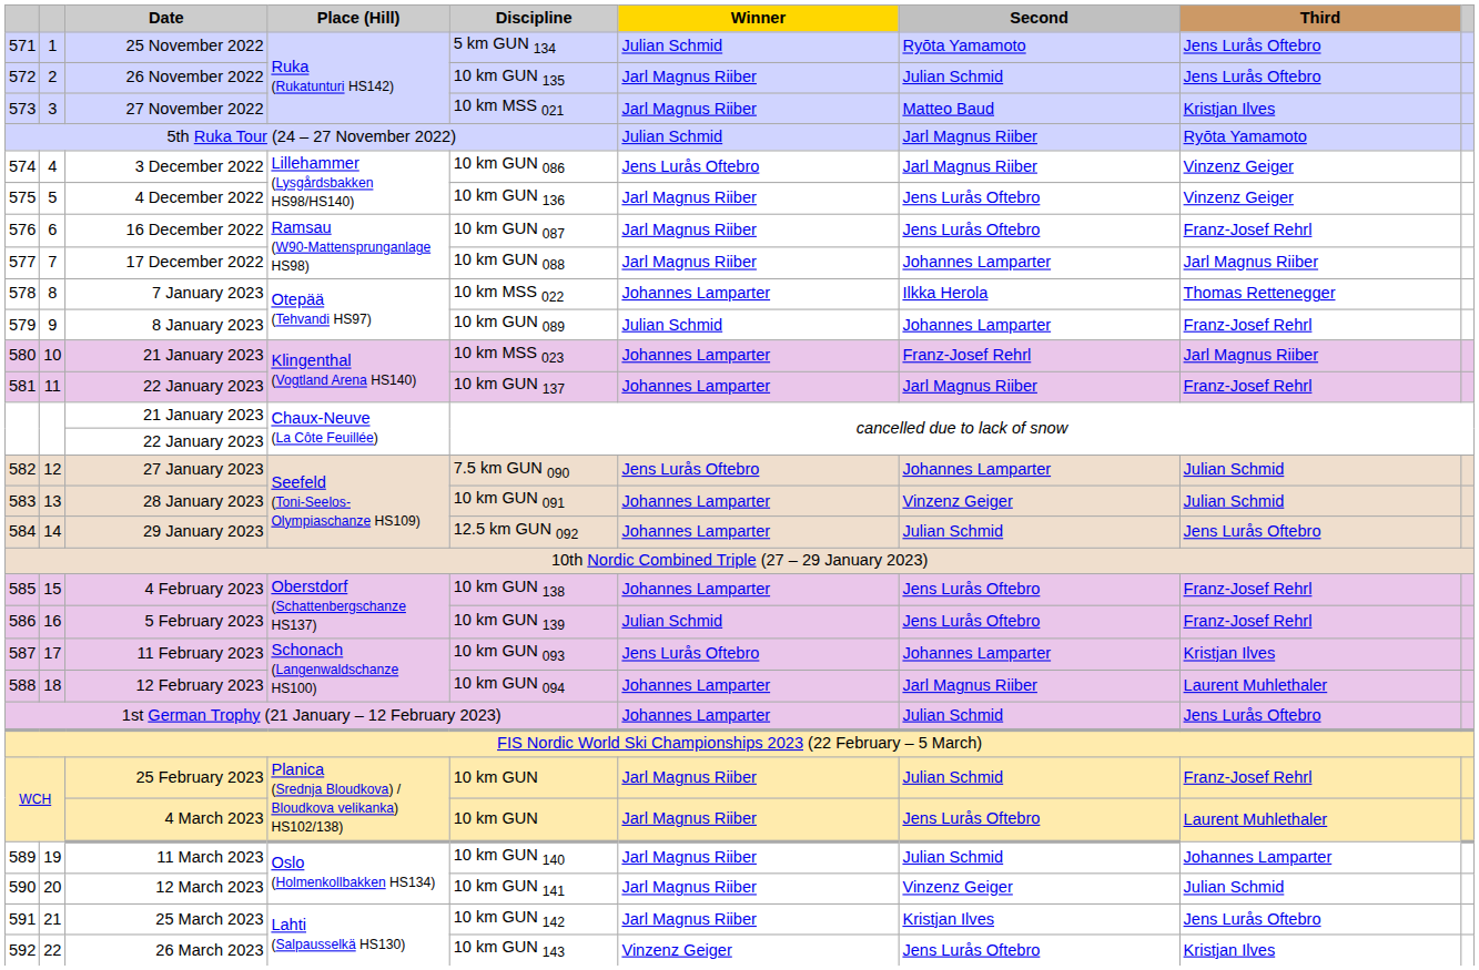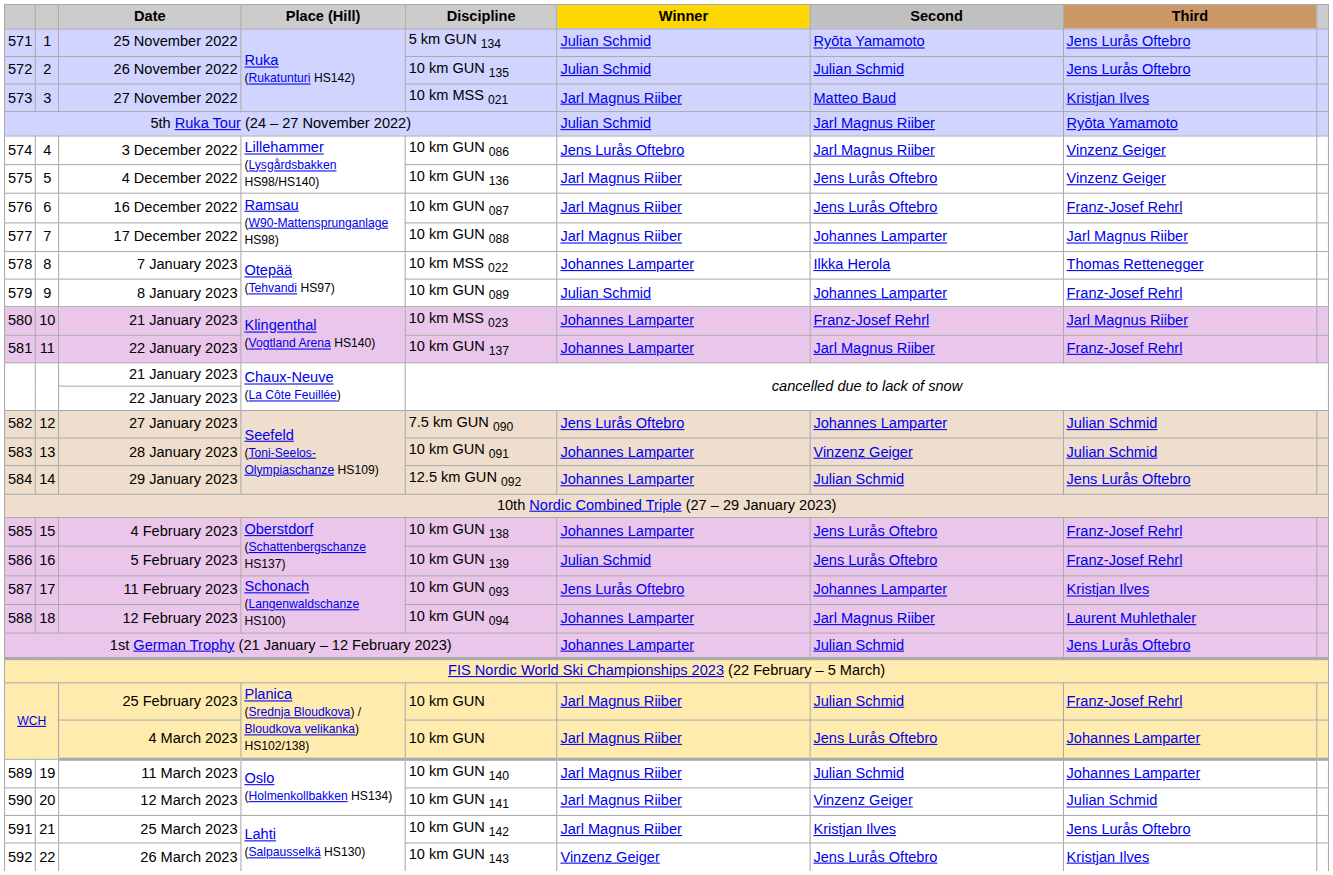 <table class="wikitable plainrowheaders" style="background:#fff; font-size:86%; line-height:16px; border:grey solid 1px; border-collapse:collapse;">
 <tr>
 <th scope="col" style="background:#ccc; width=10 px;"></th>
 <th scope="col" style="background:#ccc; width=10 px;"></th>
 <th scope="col" style="background:#ccc; width:170px;">Date</th>
 <th scope="col" style="background:#ccc; width:150px;">Place (Hill)</th>
 <th scope="col" style="background:#ccc; width:140px;">Discipline</th>
 <th scope="col" style="background:gold; width:240px;">Winner</th>
 <th scope="col" style="background:silver; width:240px;">Second</th>
 <th scope="col" style="background:#c96; width:240px;">Third</th>
 <th scope="col" style="background:#ccc; width:5px;"></th>
 </tr>
 <tr bgcolor="#D0D4FF">
 <td align="center">571</td>
 <td align="center">1</td>
 <td align="right">25 November 2022</td>
 <td rowspan="3"> <a href='#'>Ruka</a><br><small>(<a href='#'>Rukatunturi</a> HS142)</small></td>
 <td>5 km GUN <sub>134</sub></td>
 <td> <a href='#'>Julian Schmid</a></td>
 <td> <a href='#'>Ryōta Yamamoto</a></td>
 <td> <a href='#'>Jens Lurås Oftebro</a></td>
 <td></td>
 </tr>
 <tr bgcolor="#D0D4FF">
 <td align="center">572</td>
 <td align="center">2</td>
 <td align="right">26 November 2022</td>
 <td>10 km GUN <sub>135</sub></td>
-<td> <a href='#'>Jarl Magnus Riiber</a></td>
+<td> <a href='#'>Julian Schmid</a></td>
 <td> <a href='#'>Julian Schmid</a></td>
 <td> <a href='#'>Jens Lurås Oftebro</a></td>
 <td></td>
 </tr>
 <tr bgcolor="#D0D4FF">
 <td align="center">573</td>
 <td align="center">3</td>
 <td align="right">27 November 2022</td>
 <td>10 km MSS <sub>021</sub></td>
 <td> <a href='#'>Jarl Magnus Riiber</a></td>
 <td> <a href='#'>Matteo Baud</a></td>
 <td> <a href='#'>Kristjan Ilves</a></td>
 <td></td>
 </tr>
 <tr bgcolor="#D0D4FF">
 <td colspan="5" align="center">5th <a href='#'>Ruka Tour</a> (24 – 27 November 2022)</td>
 <td> <a href='#'>Julian Schmid</a></td>
 <td> <a href='#'>Jarl Magnus Riiber</a></td>
 <td> <a href='#'>Ryōta Yamamoto</a></td>
 <td></td>
 </tr>
 <tr>
 <td align="center">574</td>
 <td align="center">4</td>
 <td align="right">3 December 2022</td>
 <td rowspan=2> <a href='#'>Lillehammer</a><br><small>(<a href='#'>Lysgårdsbakken</a> HS98/HS140)</small></td>
 <td>10 km GUN <sub>086</sub></td>
 <td> <a href='#'>Jens Lurås Oftebro</a></td>
 <td> <a href='#'>Jarl Magnus Riiber</a></td>
 <td> <a href='#'>Vinzenz Geiger</a></td>
 <td></td>
 </tr>
 <tr>
 <td align="center">575</td>
 <td align="center">5</td>
 <td align="right">4 December 2022</td>
 <td>10 km GUN <sub>136</sub></td>
 <td> <a href='#'>Jarl Magnus Riiber</a></td>
 <td> <a href='#'>Jens Lurås Oftebro</a></td>
 <td> <a href='#'>Vinzenz Geiger</a></td>
 <td></td>
 </tr>
 <tr>
 <td align="center">576</td>
 <td align="center">6</td>
 <td align="right">16 December 2022</td>
 <td rowspan=2> <a href='#'>Ramsau</a><br><small>(<a href='#'>W90-Mattensprunganlage</a> HS98)</small></td>
 <td>10 km GUN <sub>087</sub></td>
 <td> <a href='#'>Jarl Magnus Riiber</a></td>
 <td> <a href='#'>Jens Lurås Oftebro</a></td>
 <td> <a href='#'>Franz-Josef Rehrl</a></td>
 <td></td>
 </tr>
 <tr>
 <td align="center">577</td>
 <td align="center">7</td>
 <td align="right">17 December 2022</td>
 <td>10 km GUN <sub>088</sub></td>
 <td> <a href='#'>Jarl Magnus Riiber</a></td>
 <td> <a href='#'>Johannes Lamparter</a></td>
 <td> <a href='#'>Jarl Magnus Riiber</a></td>
 <td></td>
 </tr>
 <tr>
 <td align="center">578</td>
 <td align="center">8</td>
 <td align="right">7 January 2023</td>
 <td rowspan="2"> <a href='#'>Otepää</a><br><small>(<a href='#'>Tehvandi</a> HS97)</small></td>
 <td>10 km MSS <sub>022</sub></td>
 <td> <a href='#'>Johannes Lamparter</a></td>
 <td> <a href='#'>Ilkka Herola</a></td>
 <td> <a href='#'>Thomas Rettenegger</a></td>
 <td></td>
 </tr>
 <tr>
 <td align="center">579</td>
 <td align="center">9</td>
 <td align="right">8 January 2023</td>
 <td>10 km GUN <sub>089</sub></td>
 <td> <a href='#'>Julian Schmid</a></td>
 <td> <a href='#'>Johannes Lamparter</a></td>
 <td> <a href='#'>Franz-Josef Rehrl</a></td>
 <td></td>
 </tr>
 <tr bgcolor=#eac6ea>
 <td align="center">580</td>
 <td align="center">10</td>
 <td align="right">21 January 2023</td>
 <td rowspan="2"> <a href='#'>Klingenthal</a><br><small>(<a href='#'>Vogtland Arena</a> HS140)</small></td>
 <td>10 km MSS <sub>023</sub></td>
 <td> <a href='#'>Johannes Lamparter</a></td>
 <td> <a href='#'>Franz-Josef Rehrl</a></td>
 <td> <a href='#'>Jarl Magnus Riiber</a></td>
 <td></td>
 </tr>
 <tr bgcolor=#eac6ea>
 <td align="center">581</td>
 <td align="center">11</td>
 <td align="right">22 January 2023</td>
 <td>10 km GUN <sub>137</sub></td>
 <td> <a href='#'>Johannes Lamparter</a></td>
 <td> <a href='#'>Jarl Magnus Riiber</a></td>
 <td> <a href='#'>Franz-Josef Rehrl</a></td>
 <td></td>
 </tr>
 <tr>
 <td rowspan="2"></td>
 <td rowspan="2"></td>
 <td align="right">21 January 2023</td>
 <td rowspan="2"> <a href='#'>Chaux-Neuve</a><br><small>(<a href='#'>La Côte Feuillée</a>)</small></td>
 <td colspan="5" rowspan="2" align="center"><em>cancelled due to lack of snow</em></td>
 </tr>
 <tr>
 <td align="right">22 January 2023</td>
 </tr>
 <tr bgcolor="#EFDECD">
 <td align="center">582</td>
 <td align="center">12</td>
 <td align="right">27 January 2023</td>
 <td rowspan=3> <a href='#'>Seefeld</a><br><small>(<a href='#'>Toni-Seelos-Olympiaschanze</a> HS109)</small></td>
 <td>7.5 km GUN <sub>090</sub></td>
 <td> <a href='#'>Jens Lurås Oftebro</a></td>
 <td> <a href='#'>Johannes Lamparter</a></td>
 <td> <a href='#'>Julian Schmid</a></td>
 <td></td>
 </tr>
 <tr bgcolor="#EFDECD">
 <td align="center">583</td>
 <td align="center">13</td>
 <td align="right">28 January 2023</td>
 <td>10 km GUN <sub>091</sub></td>
 <td> <a href='#'>Johannes Lamparter</a></td>
 <td> <a href='#'>Vinzenz Geiger</a></td>
 <td> <a href='#'>Julian Schmid</a></td>
 <td></td>
 </tr>
 <tr bgcolor="#EFDECD">
 <td align="center">584</td>
 <td align="center">14</td>
 <td align="right">29 January 2023</td>
 <td>12.5 km GUN <sub>092</sub></td>
 <td> <a href='#'>Johannes Lamparter</a></td>
 <td> <a href='#'>Julian Schmid</a></td>
 <td> <a href='#'>Jens Lurås Oftebro</a></td>
 <td></td>
 </tr>
 <tr bgcolor="#EFDECD">
 <td colspan="9" align="center">10th <a href='#'>Nordic Combined Triple</a> (27 – 29 January 2023)</td>
 </tr>
 <tr bgcolor=#eac6ea>
 <td align=center>585</td>
 <td align=center>15</td>
 <td align=right>4 February 2023</td>
 <td rowspan="2"> <a href='#'>Oberstdorf</a><br><small>(<a href='#'>Schattenbergschanze</a> HS137)</small></td>
 <td>10 km GUN <sub>138</sub></td>
 <td> <a href='#'>Johannes Lamparter</a></td>
 <td> <a href='#'>Jens Lurås Oftebro</a></td>
 <td> <a href='#'>Franz-Josef Rehrl</a></td>
 <td></td>
 </tr>
 <tr bgcolor=#eac6ea>
 <td align=center>586</td>
 <td align=center>16</td>
 <td align=right>5 February 2023</td>
 <td>10 km GUN <sub>139</sub></td>
 <td> <a href='#'>Julian Schmid</a></td>
 <td> <a href='#'>Jens Lurås Oftebro</a></td>
 <td> <a href='#'>Franz-Josef Rehrl</a></td>
 <td></td>
 </tr>
 <tr bgcolor=#eac6ea>
 <td align=center>587</td>
 <td align=center>17</td>
 <td align=right>11 February 2023</td>
 <td rowspan=2> <a href='#'>Schonach</a><br><small>(<a href='#'>Langenwaldschanze</a> HS100)</small></td>
 <td>10 km GUN <sub>093</sub></td>
 <td> <a href='#'>Jens Lurås Oftebro</a></td>
 <td> <a href='#'>Johannes Lamparter</a></td>
 <td> <a href='#'>Kristjan Ilves</a></td>
 <td></td>
 </tr>
 <tr bgcolor=#eac6ea>
 <td align=center>588</td>
 <td align=center>18</td>
 <td align=right>12 February 2023</td>
 <td>10 km GUN <sub>094</sub></td>
 <td> <a href='#'>Johannes Lamparter</a></td>
 <td> <a href='#'>Jarl Magnus Riiber</a></td>
 <td> <a href='#'>Laurent Muhlethaler</a></td>
 <td></td>
 </tr>
 <tr bgcolor=#eac6ea>
 <td colspan="5" align="center">1st <a href='#'>German Trophy</a> (21 January – 12 February 2023)</td>
 <td> <a href='#'>Johannes Lamparter</a></td>
 <td> <a href='#'>Julian Schmid</a></td>
 <td> <a href='#'>Jens Lurås Oftebro</a></td>
 <td></td>
 </tr>
 <tr style="background:#FFEBAD">
 <td align=center style="border-top-width:3px" colspan=9><a href='#'>FIS Nordic World Ski Championships 2023</a> (22 February – 5 March)</td>
 </tr>
 <tr style="background:#FFEBAD">
 <td colspan=2 rowspan=2 align="center" style=color:#696969 style="border-bottom-width:3px"><small><a href='#'>WCH</a></small></td>
 <td align="right">25 February 2023</td>
 <td rowspan=2 style="border-bottom-width:3px"> <a href='#'>Planica</a><br><small>(<a href='#'>Srednja Bloudkova</a>) / <a href='#'>Bloudkova velikanka</a>) HS102/138)</small></td>
 <td>10 km GUN</td>
 <td> <a href='#'>Jarl Magnus Riiber</a></td>
 <td> <a href='#'>Julian Schmid</a></td>
 <td> <a href='#'>Franz-Josef Rehrl</a></td>
 <td></td>
 </tr>
 <tr style="background:#FFEBAD">
 <td align="right" style="border-bottom-width:3px">4 March 2023</td>
 <td style="border-bottom-width:3px">10 km GUN</td>
 <td style="border-bottom-width:3px"> <a href='#'>Jarl Magnus Riiber</a></td>
 <td style="border-bottom-width:3px"> <a href='#'>Jens Lurås Oftebro</a></td>
-<td> <a href='#'>Laurent Muhlethaler</a></td>
+<td style="border-bottom-width:3px"> <a href='#'>Johannes Lamparter</a></td>
 <td style="border-bottom-width:3px"></td>
 </tr>
 <tr>
 <td align=center>589</td>
 <td align=center>19</td>
 <td align=right>11 March 2023</td>
 <td rowspan=2> <a href='#'>Oslo</a><br><small>(<a href='#'>Holmenkollbakken</a> HS134)</small></td>
 <td>10 km GUN <sub>140</sub></td>
 <td> <a href='#'>Jarl Magnus Riiber</a></td>
 <td> <a href='#'>Julian Schmid</a></td>
 <td> <a href='#'>Johannes Lamparter</a></td>
 <td></td>
 </tr>
 <tr>
 <td align=center>590</td>
 <td align=center>20</td>
 <td align=right>12 March 2023</td>
 <td>10 km GUN <sub>141</sub></td>
 <td> <a href='#'>Jarl Magnus Riiber</a></td>
 <td> <a href='#'>Vinzenz Geiger</a></td>
 <td> <a href='#'>Julian Schmid</a></td>
 <td></td>
 </tr>
 <tr>
 <td align=center>591</td>
 <td align=center>21</td>
 <td align=right>25 March 2023</td>
 <td rowspan=2> <a href='#'>Lahti</a><br><small>(<a href='#'>Salpausselkä</a> HS130)</small></td>
 <td>10 km GUN <sub>142</sub></td>
 <td> <a href='#'>Jarl Magnus Riiber</a></td>
 <td> <a href='#'>Kristjan Ilves</a></td>
 <td> <a href='#'>Jens Lurås Oftebro</a></td>
 <td></td>
 </tr>
 <tr>
 <td align="center">592</td>
 <td align="center">22</td>
 <td align="right">26 March 2023</td>
 <td>10 km GUN <sub>143</sub></td>
 <td> <a href='#'>Vinzenz Geiger</a></td>
 <td> <a href='#'>Jens Lurås Oftebro</a></td>
 <td> <a href='#'>Kristjan Ilves</a></td>
 <td></td>
 </tr>
 </table>
